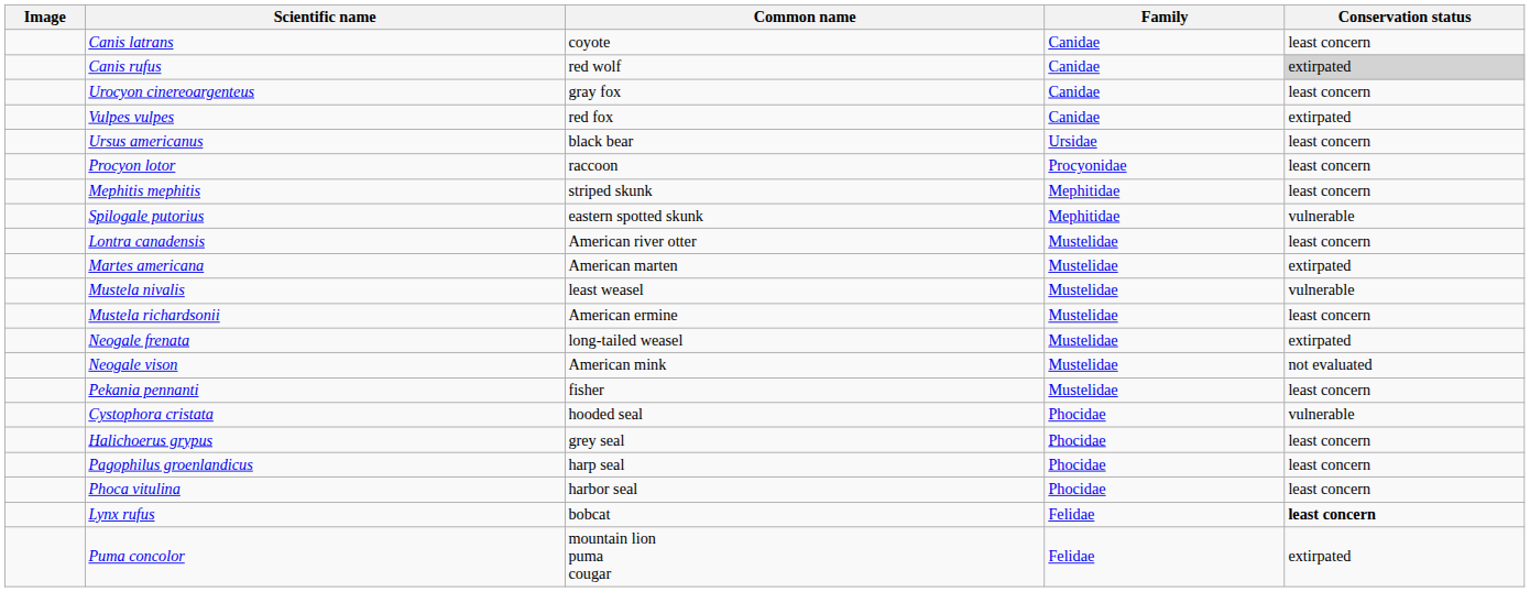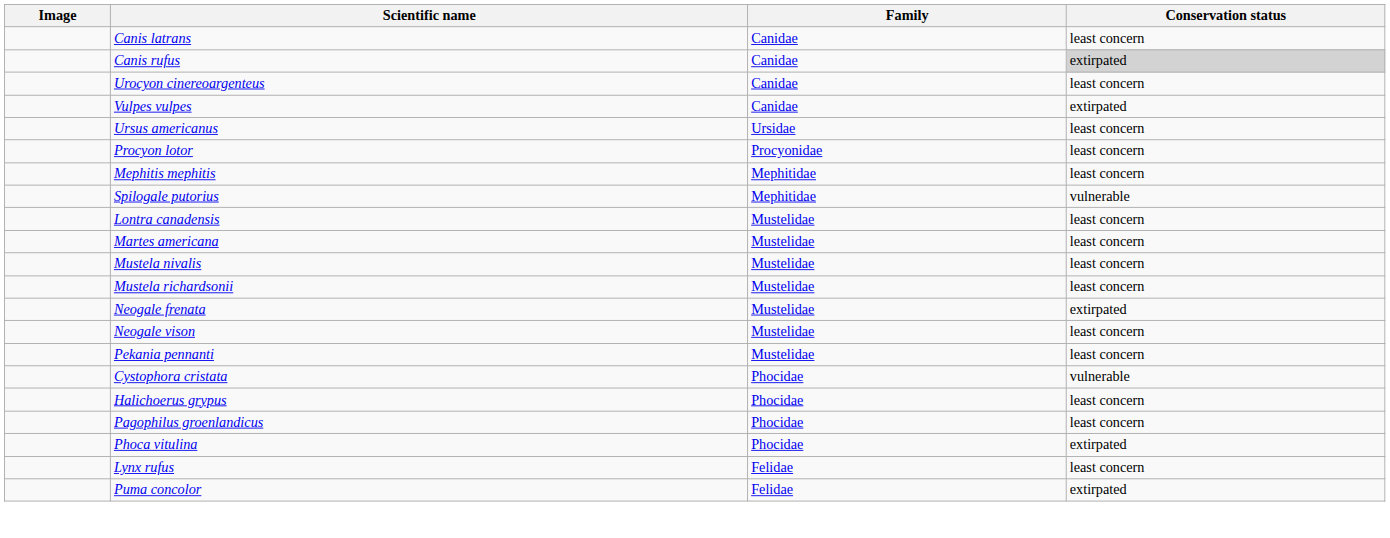 <table class="wikitable sortable" style="width:98%">
 <tr>
 <th class="unsortable" width="5%">Image</th>
 <th width="30%">Scientific name</th>
-<th width="30%">Common name</th>
 <th width="15%">Family</th>
 <th width="15%">Conservation status</th>
 </tr>
 <tr>
 <td></td>
 <td><em><a href='#'>Canis latrans</a></em></td>
-<td>coyote</td>
 <td><a href='#'>Canidae</a></td>
 <td>least concern</td>
 </tr>
 <tr>
 <td></td>
 <td><em><a href='#'>Canis rufus</a></em></td>
-<td>red wolf</td>
 <td><a href='#'>Canidae</a></td>
 <td style="background: lightgrey;">extirpated</td>
 </tr>
 <tr>
 <td></td>
 <td><em><a href='#'>Urocyon cinereoargenteus</a></em></td>
-<td>gray fox</td>
 <td><a href='#'>Canidae</a></td>
 <td>least concern</td>
 </tr>
 <tr>
 <td></td>
 <td><em><a href='#'>Vulpes vulpes</a></em></td>
-<td>red fox</td>
 <td><a href='#'>Canidae</a></td>
 <td>extirpated</td>
 </tr>
 <tr>
 <td></td>
 <td><em><a href='#'>Ursus americanus</a></em></td>
-<td>black bear</td>
 <td><a href='#'>Ursidae</a></td>
 <td>least concern</td>
 </tr>
 <tr>
 <td></td>
 <td><em><a href='#'>Procyon lotor</a></em></td>
-<td>raccoon</td>
 <td><a href='#'>Procyonidae</a></td>
 <td>least concern</td>
 </tr>
 <tr>
 <td></td>
 <td><em><a href='#'>Mephitis mephitis</a></em></td>
-<td>striped skunk</td>
 <td><a href='#'>Mephitidae</a></td>
 <td>least concern</td>
 </tr>
 <tr>
 <td></td>
 <td><em><a href='#'>Spilogale putorius</a></em></td>
-<td>eastern spotted skunk</td>
 <td><a href='#'>Mephitidae</a></td>
 <td>vulnerable</td>
 </tr>
 <tr>
 <td></td>
 <td><em><a href='#'>Lontra canadensis</a></em></td>
-<td>American river otter</td>
 <td><a href='#'>Mustelidae</a></td>
 <td>least concern</td>
 </tr>
 <tr>
 <td></td>
 <td><em><a href='#'>Martes americana</a></em></td>
-<td>American marten</td>
 <td><a href='#'>Mustelidae</a></td>
-<td>extirpated</td>
+<td>least concern</td>
 </tr>
 <tr>
 <td></td>
 <td><em><a href='#'>Mustela nivalis</a></em></td>
-<td>least weasel</td>
 <td><a href='#'>Mustelidae</a></td>
-<td>vulnerable</td>
+<td>least concern</td>
 </tr>
 <tr>
 <td></td>
 <td><em><a href='#'>Mustela richardsonii</a></em></td>
-<td>American ermine</td>
 <td><a href='#'>Mustelidae</a></td>
 <td>least concern</td>
 </tr>
 <tr>
 <td></td>
 <td><em><a href='#'>Neogale frenata</a></em></td>
-<td>long-tailed weasel</td>
 <td><a href='#'>Mustelidae</a></td>
 <td>extirpated</td>
 </tr>
 <tr>
 <td></td>
 <td><em><a href='#'>Neogale vison</a></em></td>
-<td>American mink</td>
 <td><a href='#'>Mustelidae</a></td>
-<td>not evaluated</td>
+<td>least concern</td>
 </tr>
 <tr>
 <td></td>
 <td><em><a href='#'>Pekania pennanti</a></em></td>
-<td>fisher</td>
 <td><a href='#'>Mustelidae</a></td>
 <td>least concern</td>
 </tr>
 <tr>
 <td></td>
 <td><em><a href='#'>Cystophora cristata</a></em></td>
-<td>hooded seal</td>
 <td><a href='#'>Phocidae</a></td>
 <td>vulnerable</td>
 </tr>
 <tr>
 <td></td>
 <td><em><a href='#'>Halichoerus grypus</a></em></td>
-<td>grey seal</td>
 <td><a href='#'>Phocidae</a></td>
 <td>least concern</td>
 </tr>
 <tr>
 <td></td>
 <td><em><a href='#'>Pagophilus groenlandicus</a></em></td>
-<td>harp seal</td>
 <td><a href='#'>Phocidae</a></td>
 <td>least concern</td>
 </tr>
 <tr>
 <td></td>
 <td><em><a href='#'>Phoca vitulina</a></em></td>
-<td>harbor seal</td>
 <td><a href='#'>Phocidae</a></td>
+<td>extirpated</td>
+</tr>
+<tr>
+<td></td>
+<td><em><a href='#'>Lynx rufus</a></em></td>
+<td><a href='#'>Felidae</a></td>
 <td>least concern</td>
 </tr>
 <tr>
 <td></td>
-<td><em><a href='#'>Lynx rufus</a></em></td>
-<td>bobcat</td>
-<td><a href='#'>Felidae</a></td>
-<td><strong>least concern</strong></td>
-</tr>
-<tr>
-<td></td>
 <td><em><a href='#'>Puma concolor</a></em></td>
-<td>mountain lion<br>puma<br>cougar</td>
 <td><a href='#'>Felidae</a></td>
 <td>extirpated</td>
 </tr>
 </table>
